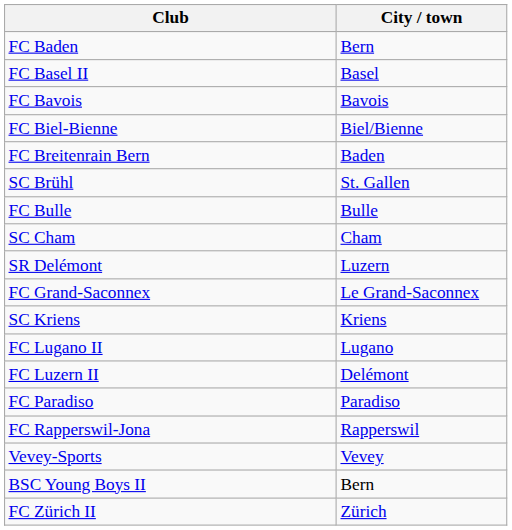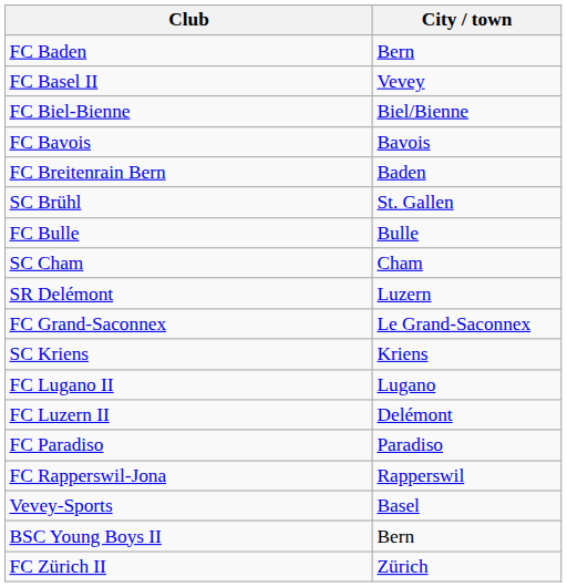 <table class="wikitable sortable">
 <tr>
 <th style="width:300px;">Club</th>
 <th style="width:150px;">City / town</th>
 </tr>
 <tr>
 <td><a href='#'>FC Baden</a></td>
 <td> <a href='#'>Bern</a></td>
 </tr>
 <tr>
 <td><a href='#'>FC Basel II</a></td>
-<td> <a href='#'>Basel</a></td>
+<td> <a href='#'>Vevey</a></td>
+</tr>
+<tr>
+<td><a href='#'>FC Biel-Bienne</a></td>
+<td> <a href='#'>Biel/Bienne</a></td>
 </tr>
 <tr>
 <td><a href='#'>FC Bavois</a></td>
 <td> <a href='#'>Bavois</a></td>
-</tr>
-<tr>
-<td><a href='#'>FC Biel-Bienne</a></td>
-<td> <a href='#'>Biel/Bienne</a></td>
 </tr>
 <tr>
 <td><a href='#'>FC Breitenrain Bern</a></td>
 <td> <a href='#'>Baden</a></td>
 </tr>
 <tr>
 <td><a href='#'>SC Brühl</a></td>
 <td> <a href='#'>St. Gallen</a></td>
 </tr>
 <tr>
 <td><a href='#'>FC Bulle</a></td>
 <td> <a href='#'>Bulle</a></td>
 </tr>
 <tr>
 <td><a href='#'>SC Cham</a></td>
 <td> <a href='#'>Cham</a></td>
 </tr>
 <tr>
 <td><a href='#'>SR Delémont</a></td>
 <td> <a href='#'>Luzern</a></td>
 </tr>
 <tr>
 <td><a href='#'>FC Grand-Saconnex</a></td>
 <td> <a href='#'>Le Grand-Saconnex</a></td>
 </tr>
 <tr>
 <td><a href='#'>SC Kriens</a></td>
 <td> <a href='#'>Kriens</a></td>
 </tr>
 <tr>
 <td><a href='#'>FC Lugano II</a></td>
 <td> <a href='#'>Lugano</a></td>
 </tr>
 <tr>
 <td><a href='#'>FC Luzern II</a></td>
 <td> <a href='#'>Delémont</a></td>
 </tr>
 <tr>
 <td><a href='#'>FC Paradiso</a></td>
 <td> <a href='#'>Paradiso</a></td>
 </tr>
 <tr>
 <td><a href='#'>FC Rapperswil-Jona</a></td>
 <td> <a href='#'>Rapperswil</a></td>
 </tr>
 <tr>
 <td><a href='#'>Vevey-Sports</a></td>
-<td> <a href='#'>Vevey</a></td>
+<td> <a href='#'>Basel</a></td>
 </tr>
 <tr>
 <td><a href='#'>BSC Young Boys II</a></td>
 <td> Bern</td>
 </tr>
 <tr>
 <td><a href='#'>FC Zürich II</a></td>
 <td> <a href='#'>Zürich</a></td>
 </tr>
 </table>
